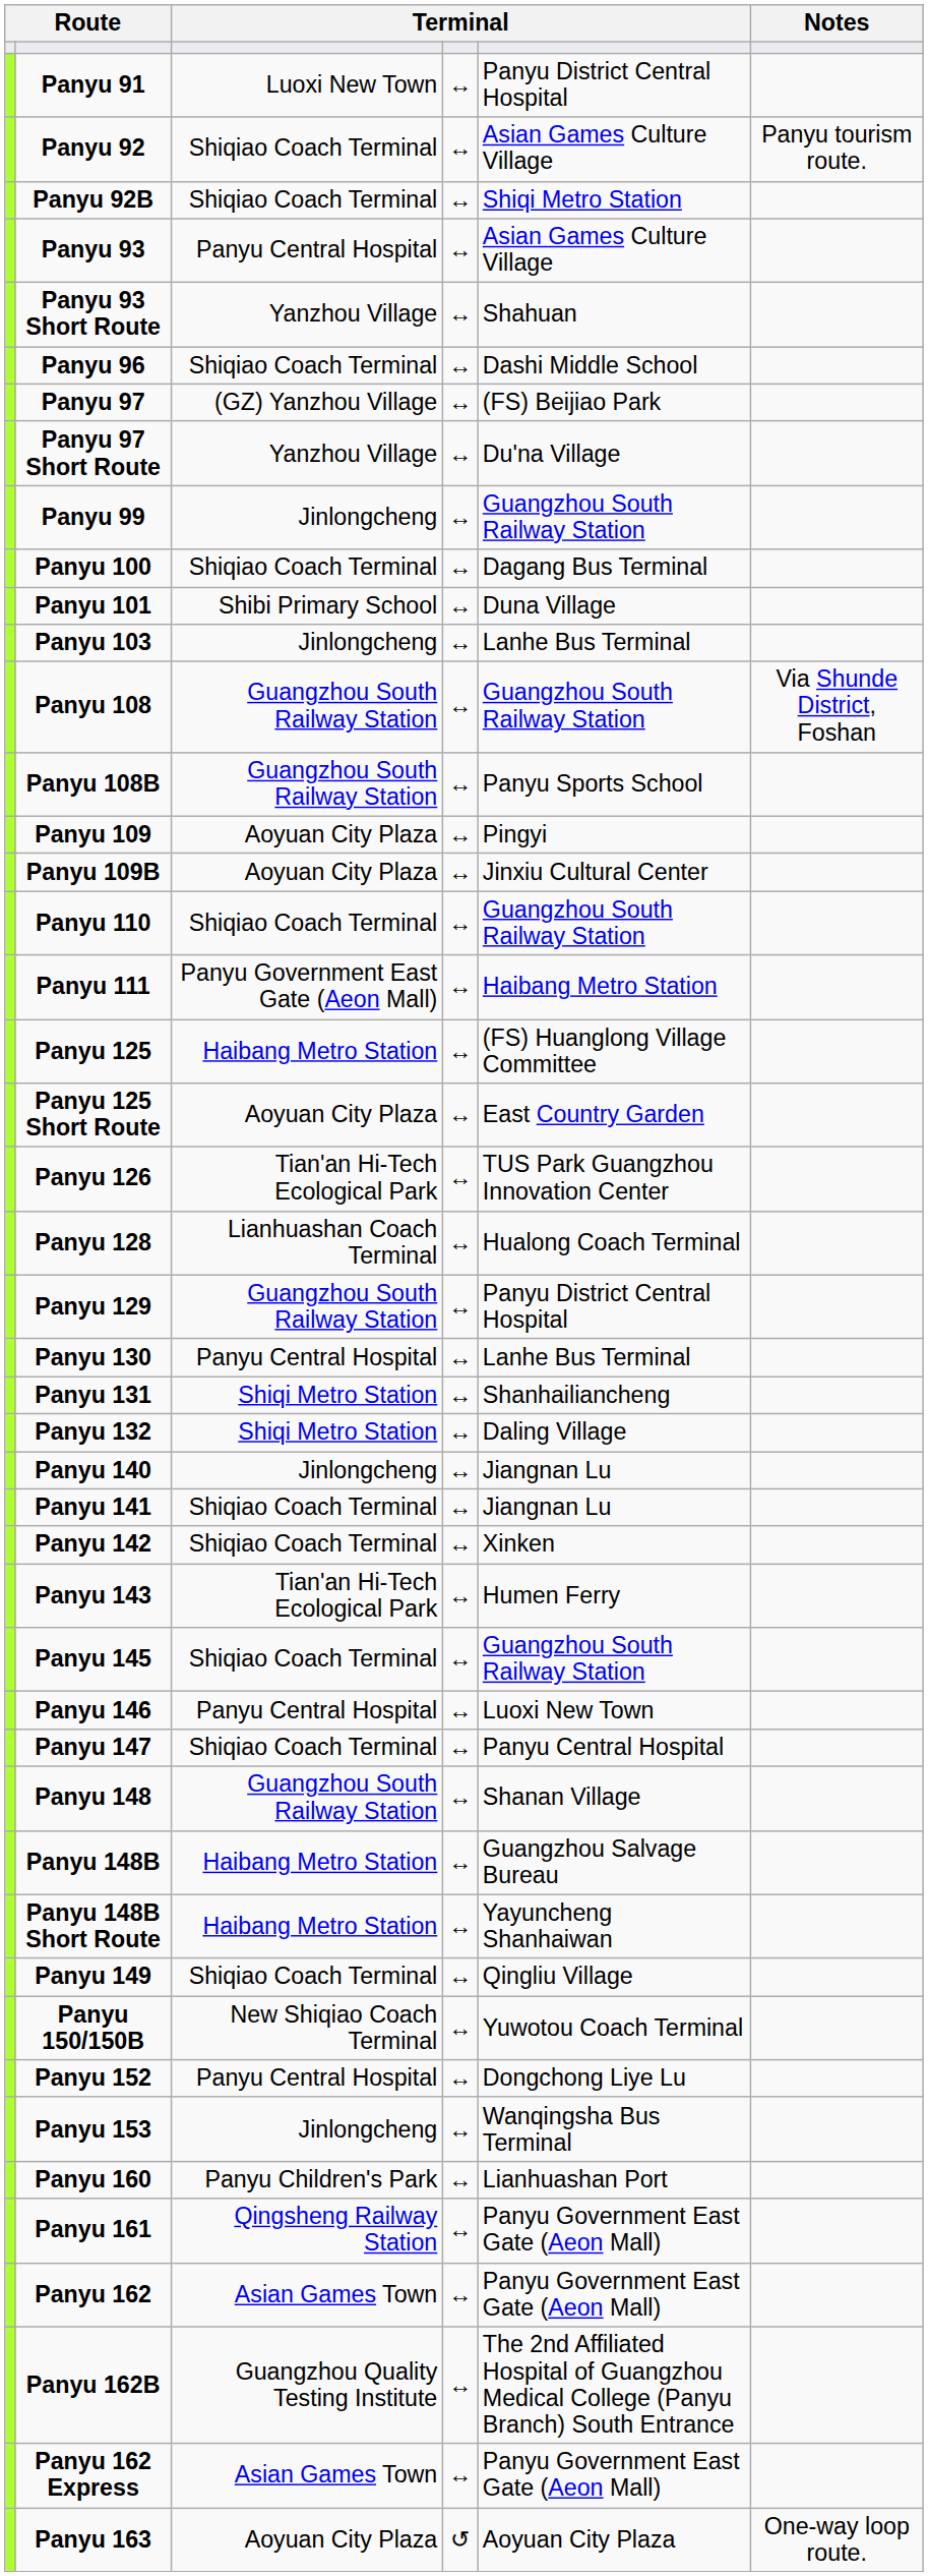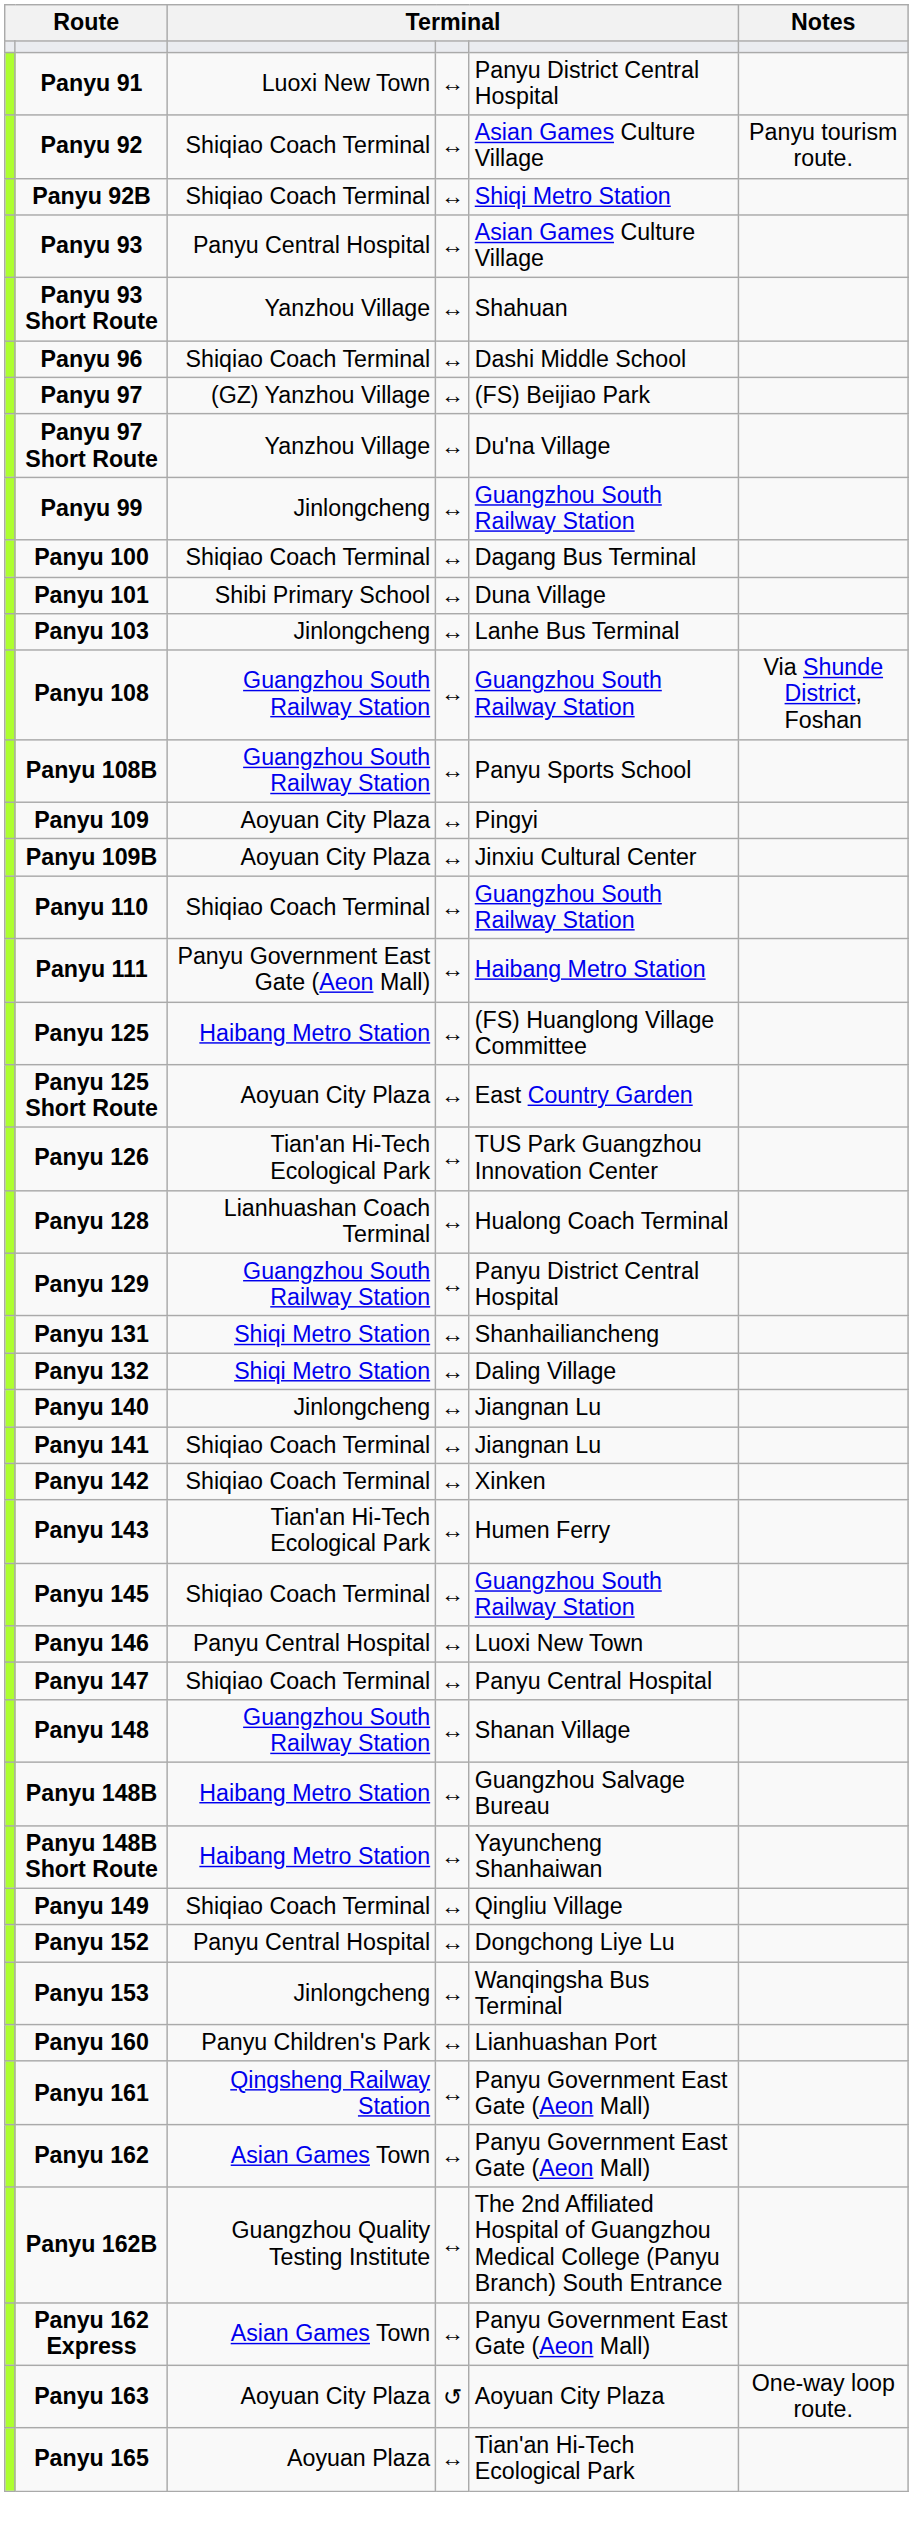 <table class="wikitable sortable" style="width:100%; text-align:center;">
 <tr>
 <th colspan="2" width="18%">Route</th>
 <th colspan="3">Terminal</th>
 <th width="19%">Notes</th>
 </tr>
 <tr style="background:#EAECF0" height=0>
 <td width="1%"></td>
 <td></td>
 <td width="30%"></td>
 <td></td>
 <td width="30%"></td>
 <td></td>
 </tr>
 <tr>
 <td style="background:greenyellow"></td>
 <td><strong>Panyu 91</strong></td>
 <td align=right>Luoxi New Town</td>
 <td>↔</td>
 <td align=left>Panyu District Central Hospital</td>
 <td></td>
 </tr>
 <tr>
 <td style="background:greenyellow"></td>
 <td><strong>Panyu 92</strong></td>
 <td align=right>Shiqiao Coach Terminal</td>
 <td>↔</td>
 <td align=left><a href='#'>Asian Games</a> Culture Village</td>
 <td>Panyu tourism route.</td>
 </tr>
 <tr>
 <td style="background:greenyellow"></td>
 <td><strong>Panyu 92B</strong></td>
 <td align=right>Shiqiao Coach Terminal</td>
 <td>↔</td>
 <td align=left><a href='#'>Shiqi Metro Station</a></td>
 <td></td>
 </tr>
 <tr>
 <td style="background:greenyellow"></td>
 <td><strong>Panyu 93</strong></td>
 <td align=right>Panyu Central Hospital</td>
 <td>↔</td>
 <td align=left><a href='#'>Asian Games</a> Culture Village</td>
 <td></td>
 </tr>
 <tr>
 <td style="background:greenyellow"></td>
 <td><strong>Panyu 93 Short Route</strong></td>
 <td align=right>Yanzhou Village</td>
 <td>↔</td>
 <td align=left>Shahuan</td>
 <td></td>
 </tr>
 <tr>
 <td style="background:greenyellow"></td>
 <td><strong>Panyu 96</strong></td>
 <td align=right>Shiqiao Coach Terminal</td>
 <td>↔</td>
 <td align=left>Dashi Middle School</td>
 <td></td>
 </tr>
 <tr>
 <td style="background:greenyellow"></td>
 <td><strong>Panyu 97</strong></td>
 <td align=right>(GZ) Yanzhou Village</td>
 <td>↔</td>
 <td align=left>(FS) Beijiao Park</td>
 <td></td>
 </tr>
 <tr>
 <td style="background:greenyellow"></td>
 <td><strong>Panyu 97 Short Route</strong></td>
 <td align=right>Yanzhou Village</td>
 <td>↔</td>
 <td align=left>Du'na Village</td>
 <td></td>
 </tr>
 <tr>
 <td style="background:greenyellow"></td>
 <td><strong>Panyu 99</strong></td>
 <td align=right>Jinlongcheng</td>
 <td>↔</td>
 <td align=left><a href='#'>Guangzhou South Railway Station</a></td>
 <td></td>
 </tr>
 <tr>
 <td style="background:greenyellow"></td>
 <td><strong>Panyu 100</strong></td>
 <td align=right>Shiqiao Coach Terminal</td>
 <td>↔</td>
 <td align=left>Dagang Bus Terminal</td>
 <td></td>
 </tr>
 <tr>
 <td style="background:greenyellow"></td>
 <td><strong>Panyu 101</strong></td>
 <td align=right>Shibi Primary School</td>
 <td>↔</td>
 <td align=left>Duna Village</td>
 <td></td>
 </tr>
 <tr>
 <td style="background:greenyellow"></td>
 <td><strong>Panyu 103</strong></td>
 <td align=right>Jinlongcheng</td>
 <td>↔</td>
 <td align=left>Lanhe Bus Terminal</td>
 <td></td>
 </tr>
 <tr>
 <td style="background:greenyellow"></td>
 <td><strong>Panyu 108</strong></td>
 <td align=right><a href='#'>Guangzhou South Railway Station</a></td>
 <td>↔</td>
 <td align=left><a href='#'>Guangzhou South Railway Station</a></td>
 <td>Via <a href='#'>Shunde District</a>, Foshan</td>
 </tr>
 <tr>
 <td style="background:greenyellow"></td>
 <td><strong>Panyu 108B</strong></td>
 <td align=right><a href='#'>Guangzhou South Railway Station</a></td>
 <td>↔</td>
 <td align=left>Panyu Sports School</td>
 <td></td>
 </tr>
 <tr>
 <td style="background:greenyellow"></td>
 <td><strong>Panyu 109</strong></td>
 <td align=right>Aoyuan City Plaza</td>
 <td>↔</td>
 <td align=left>Pingyi</td>
 <td></td>
 </tr>
 <tr>
 <td style="background:greenyellow"></td>
 <td><strong>Panyu 109B</strong></td>
 <td align=right>Aoyuan City Plaza</td>
 <td>↔</td>
 <td align=left>Jinxiu Cultural Center</td>
 <td></td>
 </tr>
 <tr>
 <td style="background:greenyellow"></td>
 <td><strong>Panyu 110</strong></td>
 <td align=right>Shiqiao Coach Terminal</td>
 <td>↔</td>
 <td align=left><a href='#'>Guangzhou South Railway Station</a></td>
 <td></td>
 </tr>
 <tr>
 <td style="background:greenyellow"></td>
 <td><strong>Panyu 111</strong></td>
 <td align=right>Panyu Government East Gate (<a href='#'>Aeon</a> Mall)</td>
 <td>↔</td>
 <td align=left><a href='#'>Haibang Metro Station</a></td>
 <td></td>
 </tr>
 <tr>
 <td style="background:greenyellow"></td>
 <td><strong>Panyu 125</strong></td>
 <td align=right><a href='#'>Haibang Metro Station</a></td>
 <td>↔</td>
 <td align=left>(FS) Huanglong Village Committee</td>
 <td></td>
 </tr>
 <tr>
 <td style="background:greenyellow"></td>
 <td><strong>Panyu 125 Short Route</strong></td>
 <td align=right>Aoyuan City Plaza</td>
 <td>↔</td>
 <td align=left>East <a href='#'>Country Garden</a></td>
 <td></td>
 </tr>
 <tr>
 <td style="background:greenyellow"></td>
 <td><strong>Panyu 126</strong></td>
 <td align=right>Tian'an Hi-Tech Ecological Park</td>
 <td>↔</td>
 <td align=left>TUS Park Guangzhou Innovation Center</td>
 <td></td>
 </tr>
 <tr>
 <td style="background:greenyellow"></td>
 <td><strong>Panyu 128</strong></td>
 <td align=right>Lianhuashan Coach Terminal</td>
 <td>↔</td>
 <td align=left>Hualong Coach Terminal</td>
 <td></td>
 </tr>
 <tr>
 <td style="background:greenyellow"></td>
 <td><strong>Panyu 129</strong></td>
 <td align=right><a href='#'>Guangzhou South Railway Station</a></td>
 <td>↔</td>
 <td align=left>Panyu District Central Hospital</td>
 <td></td>
 </tr>
 <tr>
 <td style="background:greenyellow"></td>
-<td><strong>Panyu 130</strong></td>
-<td align=right>Panyu Central Hospital</td>
-<td>↔</td>
-<td align=left>Lanhe Bus Terminal</td>
-<td></td>
-</tr>
-<tr>
-<td style="background:greenyellow"></td>
 <td><strong>Panyu 131</strong></td>
 <td align=right><a href='#'>Shiqi Metro Station</a></td>
 <td>↔</td>
 <td align=left>Shanhailiancheng</td>
 <td></td>
 </tr>
 <tr>
 <td style="background:greenyellow"></td>
 <td><strong>Panyu 132</strong></td>
 <td align=right><a href='#'>Shiqi Metro Station</a></td>
 <td>↔</td>
 <td align=left>Daling Village</td>
 <td></td>
 </tr>
 <tr>
 <td style="background:greenyellow"></td>
 <td><strong>Panyu 140</strong></td>
 <td align=right>Jinlongcheng</td>
 <td>↔</td>
 <td align=left>Jiangnan Lu</td>
 <td></td>
 </tr>
 <tr>
 <td style="background:greenyellow"></td>
 <td><strong>Panyu 141</strong></td>
 <td align=right>Shiqiao Coach Terminal</td>
 <td>↔</td>
 <td align=left>Jiangnan Lu</td>
 <td></td>
 </tr>
 <tr>
 <td style="background:greenyellow"></td>
 <td><strong>Panyu 142</strong></td>
 <td align=right>Shiqiao Coach Terminal</td>
 <td>↔</td>
 <td align=left>Xinken</td>
 <td></td>
 </tr>
 <tr>
 <td style="background:greenyellow"></td>
 <td><strong>Panyu 143</strong></td>
 <td align=right>Tian'an Hi-Tech Ecological Park</td>
 <td>↔</td>
 <td align=left>Humen Ferry</td>
 <td></td>
 </tr>
 <tr>
 <td style="background:greenyellow"></td>
 <td><strong>Panyu 145</strong></td>
 <td align=right>Shiqiao Coach Terminal</td>
 <td>↔</td>
 <td align=left><a href='#'>Guangzhou South Railway Station</a></td>
 <td></td>
 </tr>
 <tr>
 <td style="background:greenyellow"></td>
 <td><strong>Panyu 146</strong></td>
 <td align=right>Panyu Central Hospital</td>
 <td>↔</td>
 <td align=left>Luoxi New Town</td>
 <td></td>
 </tr>
 <tr>
 <td style="background:greenyellow"></td>
 <td><strong>Panyu 147</strong></td>
 <td align=right>Shiqiao Coach Terminal</td>
 <td>↔</td>
 <td align=left>Panyu Central Hospital</td>
 <td></td>
 </tr>
 <tr>
 <td style="background:greenyellow"></td>
 <td><strong>Panyu 148</strong></td>
 <td align=right><a href='#'>Guangzhou South Railway Station</a></td>
 <td>↔</td>
 <td align=left>Shanan Village</td>
 <td></td>
 </tr>
 <tr>
 <td style="background:greenyellow"></td>
 <td><strong>Panyu 148B</strong></td>
 <td align=right><a href='#'>Haibang Metro Station</a></td>
 <td>↔</td>
 <td align=left>Guangzhou Salvage Bureau</td>
 <td></td>
 </tr>
 <tr>
 <td style="background:greenyellow"></td>
 <td><strong>Panyu 148B Short Route</strong></td>
 <td align=right><a href='#'>Haibang Metro Station</a></td>
 <td>↔</td>
 <td align=left>Yayuncheng Shanhaiwan</td>
 <td></td>
 </tr>
 <tr>
 <td style="background:greenyellow"></td>
 <td><strong>Panyu 149</strong></td>
 <td align=right>Shiqiao Coach Terminal</td>
 <td>↔</td>
 <td align=left>Qingliu Village</td>
 <td></td>
 </tr>
 <tr>
 <td style="background:greenyellow"></td>
-<td><strong>Panyu 150/150B</strong></td>
-<td align=right>New Shiqiao Coach Terminal</td>
-<td>↔</td>
-<td align=left>Yuwotou Coach Terminal</td>
-<td></td>
-</tr>
-<tr>
-<td style="background:greenyellow"></td>
 <td><strong>Panyu 152</strong></td>
 <td align=right>Panyu Central Hospital</td>
 <td>↔</td>
 <td align=left>Dongchong Liye Lu</td>
 <td></td>
 </tr>
 <tr>
 <td style="background:greenyellow"></td>
 <td><strong>Panyu 153</strong></td>
 <td align=right>Jinlongcheng</td>
 <td>↔</td>
 <td align=left>Wanqingsha Bus Terminal</td>
 <td></td>
 </tr>
 <tr>
 <td style="background:greenyellow"></td>
 <td><strong>Panyu 160</strong></td>
 <td align=right>Panyu Children's Park</td>
 <td>↔</td>
 <td align=left>Lianhuashan Port</td>
 <td></td>
 </tr>
 <tr>
 <td style="background:greenyellow"></td>
 <td><strong>Panyu 161</strong></td>
 <td align=right><a href='#'>Qingsheng Railway Station</a></td>
 <td>↔</td>
 <td align=left>Panyu Government East Gate (<a href='#'>Aeon</a> Mall)</td>
 <td></td>
 </tr>
 <tr>
 <td style="background:greenyellow"></td>
 <td><strong>Panyu 162</strong></td>
 <td align=right><a href='#'>Asian Games</a> Town</td>
 <td>↔</td>
 <td align=left>Panyu Government East Gate (<a href='#'>Aeon</a> Mall)</td>
 <td></td>
 </tr>
 <tr>
 <td style="background:greenyellow"></td>
 <td><strong>Panyu 162B</strong></td>
 <td align=right>Guangzhou Quality Testing Institute</td>
 <td>↔</td>
 <td align=left>The 2nd Affiliated Hospital of Guangzhou Medical College (Panyu Branch) South Entrance</td>
 <td></td>
 </tr>
 <tr>
 <td style="background:greenyellow"></td>
 <td><strong>Panyu 162 Express</strong></td>
 <td align=right><a href='#'>Asian Games</a> Town</td>
 <td>↔</td>
 <td align=left>Panyu Government East Gate (<a href='#'>Aeon</a> Mall)</td>
 <td></td>
 </tr>
 <tr>
 <td style="background:greenyellow"></td>
 <td><strong>Panyu 163</strong></td>
 <td align=right>Aoyuan City Plaza</td>
 <td>↺</td>
 <td align=left>Aoyuan City Plaza</td>
 <td>One-way loop route.</td>
 </tr>
+<tr>
+<td style="background:greenyellow"></td>
+<td><strong>Panyu 165</strong></td>
+<td align=right>Aoyuan Plaza</td>
+<td>↔</td>
+<td align=left>Tian'an Hi-Tech Ecological Park</td>
+<td></td>
+</tr>
 </table>
